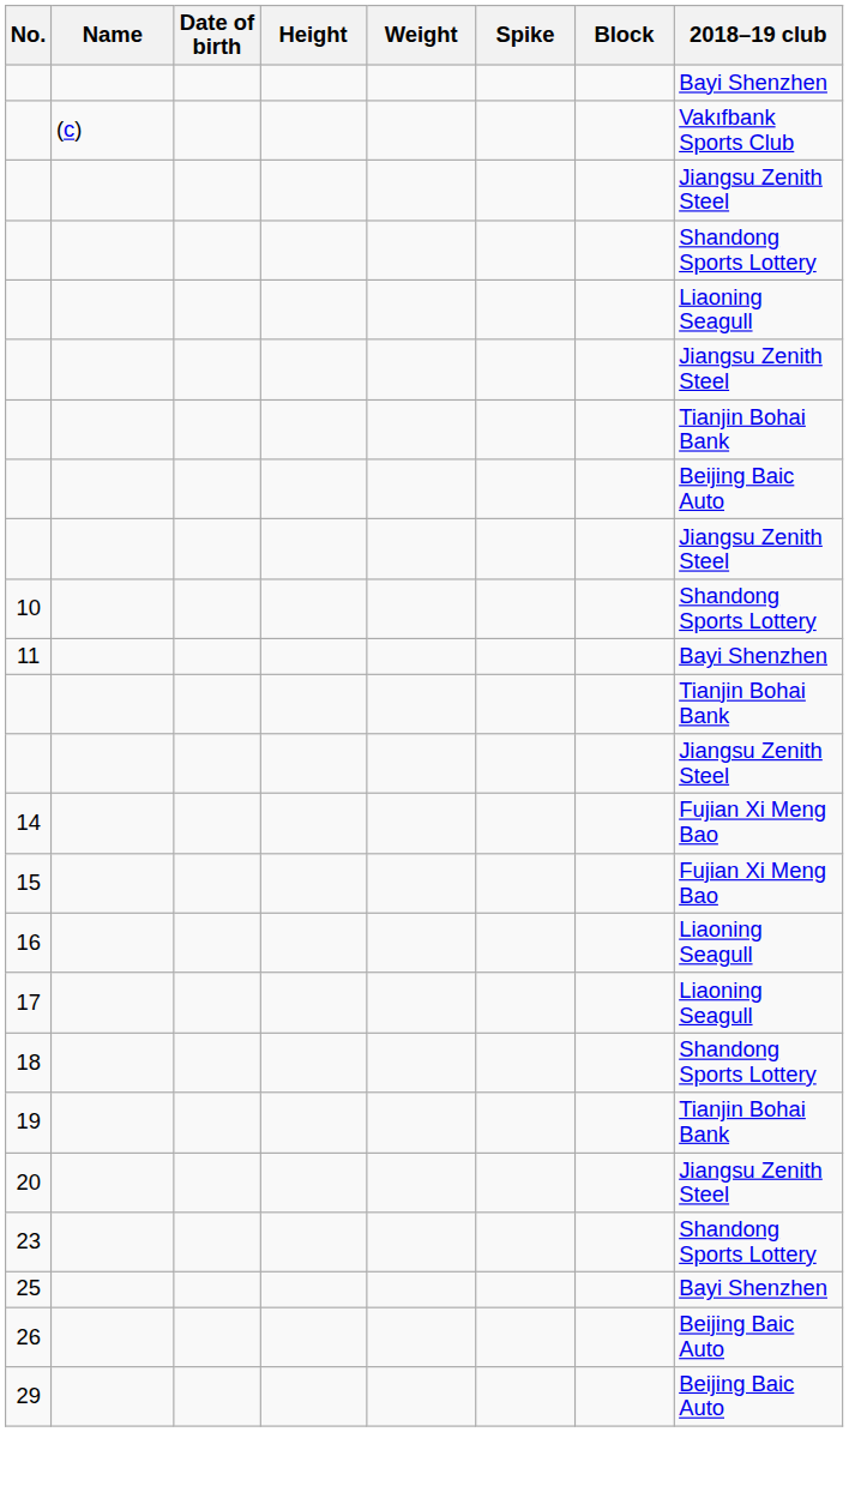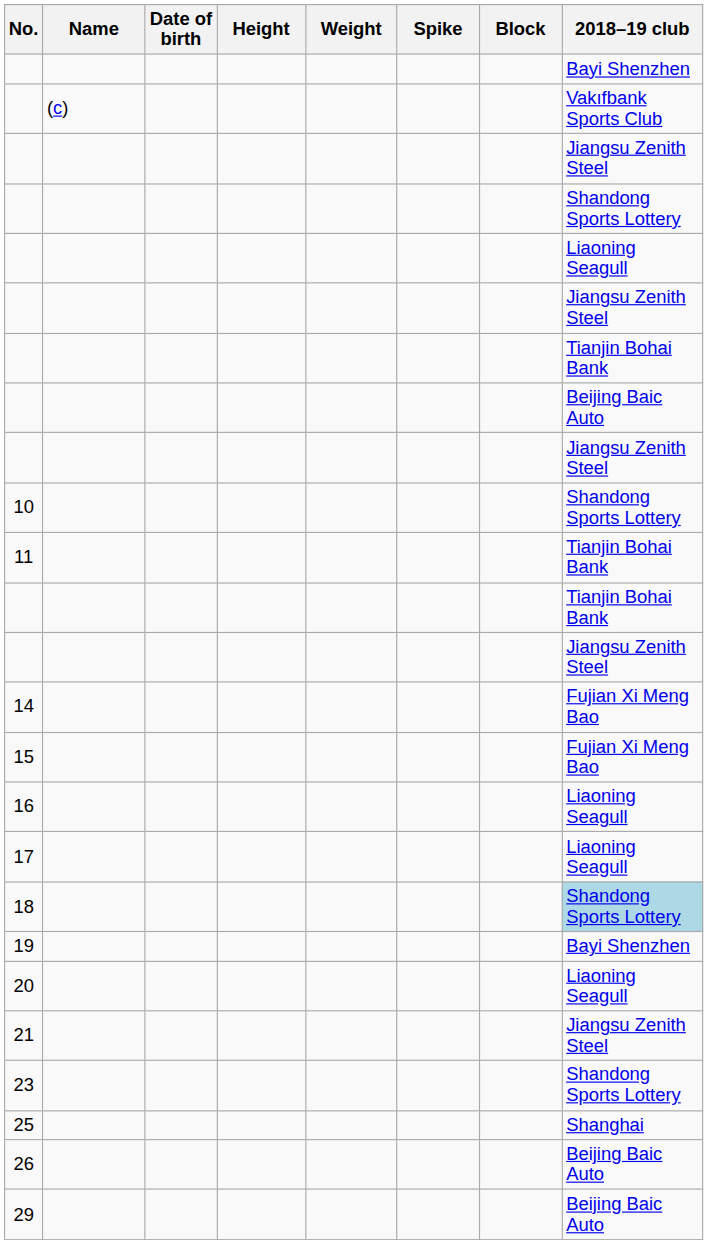 <table class="wikitable sortable" style="font-size:100%; text-align:center;">
 <tr>
 <th>No.</th>
 <th style="width:14em">Name</th>
 <th style="width:8em">Date of birth</th>
 <th style="width:9em">Height</th>
 <th style="width:9em">Weight</th>
 <th style="width:9em">Spike</th>
 <th style="width:9em">Block</th>
 <th style="width:17em">2018–19 club</th>
 </tr>
 <tr>
 <td></td>
 <td align=left></td>
 <td align=right></td>
 <td></td>
 <td></td>
 <td></td>
 <td></td>
 <td align=left> <a href='#'>Bayi Shenzhen</a></td>
 </tr>
 <tr>
 <td></td>
 <td align=left> (<a href='#'>c</a>)</td>
 <td align=right></td>
 <td></td>
 <td></td>
 <td></td>
 <td></td>
 <td align=left> <a href='#'>Vakıfbank Sports Club</a></td>
 </tr>
 <tr>
 <td></td>
 <td align=left></td>
 <td align=right></td>
 <td></td>
 <td></td>
 <td></td>
 <td></td>
 <td align=left> <a href='#'>Jiangsu Zenith Steel</a></td>
 </tr>
 <tr>
 <td></td>
 <td align=left></td>
 <td align=right></td>
 <td></td>
 <td></td>
 <td></td>
 <td></td>
 <td align=left> <a href='#'>Shandong Sports Lottery</a></td>
 </tr>
 <tr>
 <td></td>
 <td align=left></td>
 <td align=right></td>
 <td></td>
 <td></td>
 <td></td>
 <td></td>
 <td align=left> <a href='#'>Liaoning Seagull</a></td>
 </tr>
 <tr>
 <td></td>
 <td align=left></td>
 <td align=right></td>
 <td></td>
 <td></td>
 <td></td>
 <td></td>
 <td align=left> <a href='#'>Jiangsu Zenith Steel</a></td>
 </tr>
 <tr>
 <td></td>
 <td align=left></td>
 <td align=right></td>
 <td></td>
 <td></td>
 <td></td>
 <td></td>
 <td align=left> <a href='#'>Tianjin Bohai Bank</a></td>
 </tr>
 <tr>
 <td></td>
 <td align=left></td>
 <td align=right></td>
 <td></td>
 <td></td>
 <td></td>
 <td></td>
 <td align=left> <a href='#'>Beijing Baic Auto</a></td>
 </tr>
 <tr>
 <td></td>
 <td align=left></td>
 <td align=right></td>
 <td></td>
 <td></td>
 <td></td>
 <td></td>
 <td align=left> <a href='#'>Jiangsu Zenith Steel</a></td>
 </tr>
 <tr>
 <td>10</td>
 <td align=left></td>
 <td align=right></td>
 <td></td>
 <td></td>
 <td></td>
 <td></td>
 <td align=left> <a href='#'>Shandong Sports Lottery</a></td>
 </tr>
 <tr>
 <td>11</td>
 <td align=left></td>
 <td align=right></td>
 <td></td>
 <td></td>
 <td></td>
 <td></td>
-<td align=left> <a href='#'>Bayi Shenzhen</a></td>
+<td align=left> <a href='#'>Tianjin Bohai Bank</a></td>
 </tr>
 <tr>
 <td></td>
 <td align=left></td>
 <td align=right></td>
 <td></td>
 <td></td>
 <td></td>
 <td></td>
 <td align=left> <a href='#'>Tianjin Bohai Bank</a></td>
 </tr>
 <tr>
 <td></td>
 <td align=left></td>
 <td align=right></td>
 <td></td>
 <td></td>
 <td></td>
 <td></td>
 <td align=left> <a href='#'>Jiangsu Zenith Steel</a></td>
 </tr>
 <tr>
 <td>14</td>
 <td align=left></td>
 <td align=right></td>
 <td></td>
 <td></td>
 <td></td>
 <td></td>
 <td align=left> <a href='#'>Fujian Xi Meng Bao</a></td>
 </tr>
 <tr>
 <td>15</td>
 <td align=left></td>
 <td align=right></td>
 <td></td>
 <td></td>
 <td></td>
 <td></td>
 <td align=left> <a href='#'>Fujian Xi Meng Bao</a></td>
 </tr>
 <tr>
 <td>16</td>
 <td align=left></td>
 <td align=right></td>
 <td></td>
 <td></td>
 <td></td>
 <td></td>
 <td align=left> <a href='#'>Liaoning Seagull</a></td>
 </tr>
 <tr>
 <td>17</td>
 <td align=left></td>
 <td align=right></td>
 <td></td>
 <td></td>
 <td></td>
 <td></td>
 <td align=left> <a href='#'>Liaoning Seagull</a></td>
 </tr>
 <tr>
 <td>18</td>
 <td align=left></td>
 <td align=right></td>
 <td></td>
 <td></td>
 <td></td>
 <td></td>
-<td align=left> <a href='#'>Shandong Sports Lottery</a></td>
+<td align=left style="background: lightblue;"> <a href='#'>Shandong Sports Lottery</a></td>
 </tr>
 <tr>
 <td>19</td>
 <td align=left></td>
 <td align=right></td>
 <td></td>
 <td></td>
 <td></td>
 <td></td>
-<td align=left> <a href='#'>Tianjin Bohai Bank</a></td>
+<td align=left> <a href='#'>Bayi Shenzhen</a></td>
 </tr>
 <tr>
 <td>20</td>
+<td align=left></td>
+<td align=right></td>
+<td></td>
+<td></td>
+<td></td>
+<td></td>
+<td align=left> <a href='#'>Liaoning Seagull</a></td>
+</tr>
+<tr>
+<td>21</td>
 <td align=left></td>
 <td align=right></td>
 <td></td>
 <td></td>
 <td></td>
 <td></td>
 <td align=left> <a href='#'>Jiangsu Zenith Steel</a></td>
 </tr>
 <tr>
 <td>23</td>
 <td align=left></td>
 <td align=right></td>
 <td></td>
 <td></td>
 <td></td>
 <td></td>
 <td align=left> <a href='#'>Shandong Sports Lottery</a></td>
 </tr>
 <tr>
 <td>25</td>
 <td align=left></td>
 <td align=right></td>
 <td></td>
 <td></td>
 <td></td>
 <td></td>
-<td align=left> <a href='#'>Bayi Shenzhen</a></td>
+<td align=left> <a href='#'>Shanghai</a></td>
 </tr>
 <tr>
 <td>26</td>
 <td align=left></td>
 <td align=right></td>
 <td></td>
 <td></td>
 <td></td>
 <td></td>
 <td align=left> <a href='#'>Beijing Baic Auto</a></td>
 </tr>
 <tr>
 <td>29</td>
 <td align=left></td>
 <td align=right></td>
 <td></td>
 <td></td>
 <td></td>
 <td></td>
 <td align=left> <a href='#'>Beijing Baic Auto</a></td>
 </tr>
 </table>
